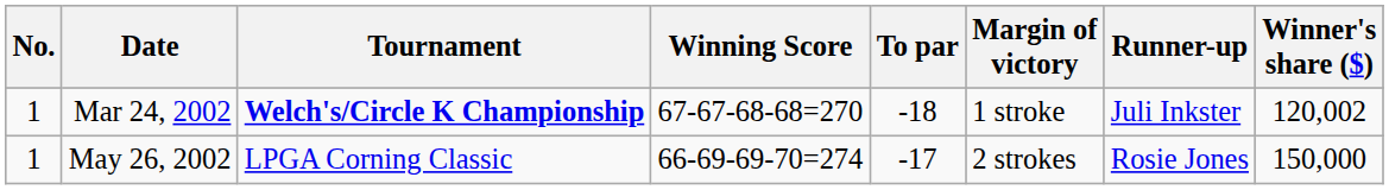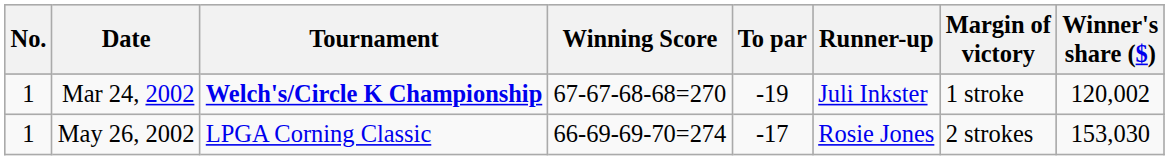 <table class="wikitable" style="font-size:95%;">
 <tr>
 <th>No.</th>
 <th>Date</th>
 <th>Tournament</th>
 <th>Winning Score</th>
 <th>To par</th>
+<th>Runner-up</th>
 <th>Margin of<br>victory</th>
-<th>Runner-up</th>
 <th>Winner's<br>share (<a href='#'>$</a>)</th>
 </tr>
 <tr>
 <td align=center>1</td>
 <td align=right>Mar 24, <a href='#'>2002</a></td>
 <td><strong><a href='#'>Welch's/Circle K Championship</a></strong></td>
 <td align=right>67-67-68-68=270</td>
-<td align=center>-18</td>
+<td align=center>-19</td>
+<td> <a href='#'>Juli Inkster</a></td>
 <td>1 stroke</td>
-<td> <a href='#'>Juli Inkster</a></td>
 <td align=center>120,002</td>
 </tr>
 <tr>
 <td align=center>1</td>
 <td align=right>May 26, 2002</td>
 <td><a href='#'>LPGA Corning Classic</a></td>
 <td align=right>66-69-69-70=274</td>
 <td align=center>-17</td>
+<td> <a href='#'>Rosie Jones</a></td>
 <td>2 strokes</td>
-<td> <a href='#'>Rosie Jones</a></td>
-<td align=center>150,000</td>
+<td align=center>153,030</td>
 </tr>
 </table>
